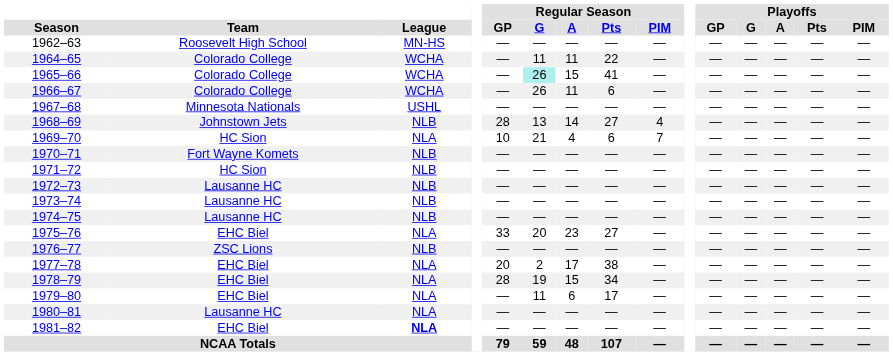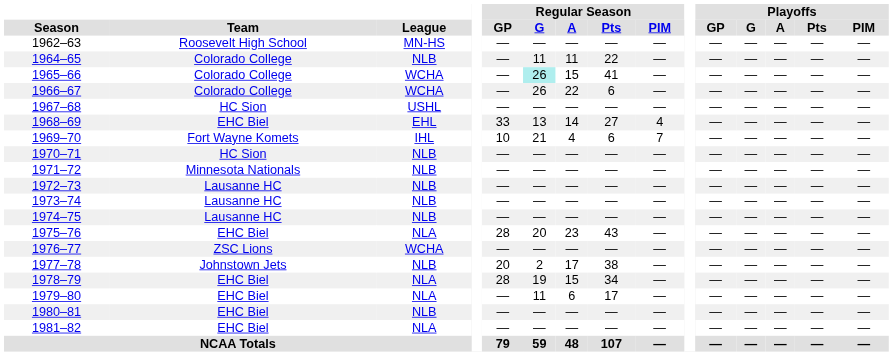 <table border="0" cellpadding="1" cellspacing="0" style="text-align:center; width:70em">
 <tr bgcolor="#e0e0e0">
 <th colspan="3"  bgcolor="#ffffff"> </th>
 <th rowspan="99" bgcolor="#ffffff"> </th>
 <th colspan="5">Regular Season</th>
 <th rowspan="99" bgcolor="#ffffff"> </th>
 <th colspan="5">Playoffs</th>
 </tr>
 <tr bgcolor="#e0e0e0">
 <th>Season</th>
 <th>Team</th>
 <th>League</th>
 <th>GP</th>
 <th><a href='#'>G</a></th>
 <th><a href='#'>A</a></th>
 <th><a href='#'>Pts</a></th>
 <th><a href='#'>PIM</a></th>
 <th>GP</th>
 <th>G</th>
 <th>A</th>
 <th>Pts</th>
 <th>PIM</th>
 </tr>
 <tr>
 <td>1962–63</td>
 <td><a href='#'>Roosevelt High School</a></td>
 <td><a href='#'>MN-HS</a></td>
 <td>—</td>
 <td>—</td>
 <td>—</td>
 <td>—</td>
 <td>—</td>
 <td>—</td>
 <td>—</td>
 <td>—</td>
 <td>—</td>
 <td>—</td>
 </tr>
 <tr bgcolor=f0f0f0>
 <td><a href='#'>1964–65</a></td>
 <td><a href='#'>Colorado College</a></td>
-<td><a href='#'>WCHA</a></td>
+<td><a href='#'>NLB</a></td>
 <td>—</td>
 <td>11</td>
 <td>11</td>
 <td>22</td>
 <td>—</td>
 <td>—</td>
 <td>—</td>
 <td>—</td>
 <td>—</td>
 <td>—</td>
 </tr>
 <tr>
 <td><a href='#'>1965–66</a></td>
 <td><a href='#'>Colorado College</a></td>
 <td><a href='#'>WCHA</a></td>
 <td>—</td>
 <td style="background: paleturquoise;">26</td>
 <td>15</td>
 <td>41</td>
 <td>—</td>
 <td>—</td>
 <td>—</td>
 <td>—</td>
 <td>—</td>
 <td>—</td>
 </tr>
 <tr bgcolor=f0f0f0>
 <td><a href='#'>1966–67</a></td>
 <td><a href='#'>Colorado College</a></td>
 <td><a href='#'>WCHA</a></td>
 <td>—</td>
 <td>26</td>
-<td>11</td>
+<td>22</td>
 <td>6</td>
 <td>—</td>
 <td>—</td>
 <td>—</td>
 <td>—</td>
 <td>—</td>
 <td>—</td>
 </tr>
 <tr>
 <td><a href='#'>1967–68</a></td>
-<td><a href='#'>Minnesota Nationals</a></td>
+<td><a href='#'>HC Sion</a></td>
 <td><a href='#'>USHL</a></td>
 <td>—</td>
 <td>—</td>
 <td>—</td>
 <td>—</td>
 <td>—</td>
 <td>—</td>
 <td>—</td>
 <td>—</td>
 <td>—</td>
 <td>—</td>
 </tr>
 <tr bgcolor=f0f0f0>
 <td><a href='#'>1968–69</a></td>
-<td><a href='#'>Johnstown Jets</a></td>
-<td><a href='#'>NLB</a></td>
-<td>28</td>
+<td><a href='#'>EHC Biel</a></td>
+<td><a href='#'>EHL</a></td>
+<td>33</td>
 <td>13</td>
 <td>14</td>
 <td>27</td>
 <td>4</td>
 <td>—</td>
 <td>—</td>
 <td>—</td>
 <td>—</td>
 <td>—</td>
 </tr>
 <tr>
 <td><a href='#'>1969–70</a></td>
-<td><a href='#'>HC Sion</a></td>
-<td><a href='#'>NLA</a></td>
+<td><a href='#'>Fort Wayne Komets</a></td>
+<td><a href='#'>IHL</a></td>
 <td>10</td>
 <td>21</td>
 <td>4</td>
 <td>6</td>
 <td>7</td>
 <td>—</td>
 <td>—</td>
 <td>—</td>
 <td>—</td>
 <td>—</td>
 </tr>
 <tr bgcolor=f0f0f0>
 <td><a href='#'>1970–71</a></td>
-<td><a href='#'>Fort Wayne Komets</a></td>
+<td><a href='#'>HC Sion</a></td>
 <td><a href='#'>NLB</a></td>
 <td>—</td>
 <td>—</td>
 <td>—</td>
 <td>—</td>
 <td>—</td>
 <td>—</td>
 <td>—</td>
 <td>—</td>
 <td>—</td>
 <td>—</td>
 </tr>
 <tr>
 <td><a href='#'>1971–72</a></td>
-<td><a href='#'>HC Sion</a></td>
+<td><a href='#'>Minnesota Nationals</a></td>
 <td><a href='#'>NLB</a></td>
 <td>—</td>
 <td>—</td>
 <td>—</td>
 <td>—</td>
 <td>—</td>
 <td>—</td>
 <td>—</td>
 <td>—</td>
 <td>—</td>
 <td>—</td>
 </tr>
 <tr bgcolor=f0f0f0>
 <td><a href='#'>1972–73</a></td>
 <td><a href='#'>Lausanne HC</a></td>
 <td><a href='#'>NLB</a></td>
 <td>—</td>
 <td>—</td>
 <td>—</td>
 <td>—</td>
 <td>—</td>
 <td>—</td>
 <td>—</td>
 <td>—</td>
 <td>—</td>
 <td>—</td>
 </tr>
 <tr>
 <td><a href='#'>1973–74</a></td>
 <td><a href='#'>Lausanne HC</a></td>
 <td><a href='#'>NLB</a></td>
 <td>—</td>
 <td>—</td>
 <td>—</td>
 <td>—</td>
 <td>—</td>
 <td>—</td>
 <td>—</td>
 <td>—</td>
 <td>—</td>
 <td>—</td>
 </tr>
 <tr bgcolor=f0f0f0>
 <td><a href='#'>1974–75</a></td>
 <td><a href='#'>Lausanne HC</a></td>
 <td><a href='#'>NLB</a></td>
 <td>—</td>
 <td>—</td>
 <td>—</td>
 <td>—</td>
 <td>—</td>
 <td>—</td>
 <td>—</td>
 <td>—</td>
 <td>—</td>
 <td>—</td>
 </tr>
 <tr>
 <td><a href='#'>1975–76</a></td>
 <td><a href='#'>EHC Biel</a></td>
 <td><a href='#'>NLA</a></td>
-<td>33</td>
+<td>28</td>
 <td>20</td>
 <td>23</td>
-<td>27</td>
+<td>43</td>
 <td>—</td>
 <td>—</td>
 <td>—</td>
 <td>—</td>
 <td>—</td>
 <td>—</td>
 </tr>
 <tr bgcolor=f0f0f0>
 <td><a href='#'>1976–77</a></td>
 <td><a href='#'>ZSC Lions</a></td>
-<td><a href='#'>NLB</a></td>
+<td><a href='#'>WCHA</a></td>
 <td>—</td>
 <td>—</td>
 <td>—</td>
 <td>—</td>
 <td>—</td>
 <td>—</td>
 <td>—</td>
 <td>—</td>
 <td>—</td>
 <td>—</td>
 </tr>
 <tr>
 <td><a href='#'>1977–78</a></td>
-<td><a href='#'>EHC Biel</a></td>
-<td><a href='#'>NLA</a></td>
+<td><a href='#'>Johnstown Jets</a></td>
+<td><a href='#'>NLB</a></td>
 <td>20</td>
 <td>2</td>
 <td>17</td>
 <td>38</td>
 <td>—</td>
 <td>—</td>
 <td>—</td>
 <td>—</td>
 <td>—</td>
 <td>—</td>
 </tr>
 <tr bgcolor=f0f0f0>
 <td><a href='#'>1978–79</a></td>
 <td><a href='#'>EHC Biel</a></td>
 <td><a href='#'>NLA</a></td>
 <td>28</td>
 <td>19</td>
 <td>15</td>
 <td>34</td>
 <td>—</td>
 <td>—</td>
 <td>—</td>
 <td>—</td>
 <td>—</td>
 <td>—</td>
 </tr>
 <tr>
 <td><a href='#'>1979–80</a></td>
 <td><a href='#'>EHC Biel</a></td>
 <td><a href='#'>NLA</a></td>
 <td>—</td>
 <td>11</td>
 <td>6</td>
 <td>17</td>
 <td>—</td>
 <td>—</td>
 <td>—</td>
 <td>—</td>
 <td>—</td>
 <td>—</td>
 </tr>
 <tr bgcolor=f0f0f0>
 <td><a href='#'>1980–81</a></td>
-<td><a href='#'>Lausanne HC</a></td>
-<td><a href='#'>NLA</a></td>
+<td><a href='#'>EHC Biel</a></td>
+<td><a href='#'>NLB</a></td>
 <td>—</td>
 <td>—</td>
 <td>—</td>
 <td>—</td>
 <td>—</td>
 <td>—</td>
 <td>—</td>
 <td>—</td>
 <td>—</td>
 <td>—</td>
 </tr>
 <tr>
 <td><a href='#'>1981–82</a></td>
 <td><a href='#'>EHC Biel</a></td>
-<td><strong><a href='#'>NLA</a></strong></td>
+<td><a href='#'>NLA</a></td>
 <td>—</td>
 <td>—</td>
 <td>—</td>
 <td>—</td>
 <td>—</td>
 <td>—</td>
 <td>—</td>
 <td>—</td>
 <td>—</td>
 <td>—</td>
 </tr>
 <tr bgcolor="#e0e0e0">
 <th colspan="3">NCAA Totals</th>
 <th>79</th>
 <th>59</th>
 <th>48</th>
 <th>107</th>
 <th>—</th>
 <th>—</th>
 <th>—</th>
 <th>—</th>
 <th>—</th>
 <th>—</th>
 </tr>
 </table>
